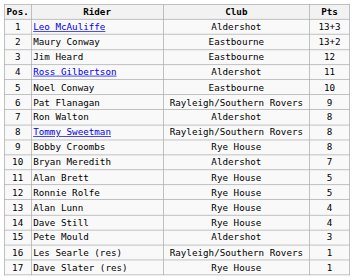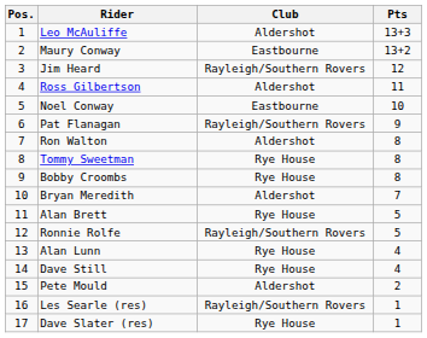 <table class=wikitable>
 <tr>
 <th width=25px>Pos.</th>
 <th width=180px>Rider</th>
 <th width=200px>Club</th>
 <th width=50px>Pts</th>
 </tr>
 <tr align=center >
 <td>1</td>
 <td align=left><a href='#'>Leo McAuliffe</a></td>
 <td>Aldershot</td>
 <td>13+3</td>
 </tr>
 <tr align=center>
 <td>2</td>
 <td align=left>Maury Conway</td>
 <td>Eastbourne</td>
 <td>13+2</td>
 </tr>
 <tr align=center>
 <td>3</td>
 <td align=left>Jim Heard</td>
-<td>Eastbourne</td>
+<td>Rayleigh/Southern Rovers</td>
 <td>12</td>
 </tr>
 <tr align=center>
 <td>4</td>
 <td align=left><a href='#'>Ross Gilbertson</a></td>
 <td>Aldershot</td>
 <td>11</td>
 </tr>
 <tr align=center>
 <td>5</td>
 <td align=left>Noel Conway</td>
 <td>Eastbourne</td>
 <td>10</td>
 </tr>
 <tr align=center>
 <td>6</td>
 <td align=left>Pat Flanagan</td>
 <td>Rayleigh/Southern Rovers</td>
 <td>9</td>
 </tr>
 <tr align=center>
 <td>7</td>
 <td align=left>Ron Walton</td>
 <td>Aldershot</td>
 <td>8</td>
 </tr>
 <tr align=center>
 <td>8</td>
 <td align=left><a href='#'>Tommy Sweetman</a></td>
-<td>Rayleigh/Southern Rovers</td>
+<td>Rye House</td>
 <td>8</td>
 </tr>
 <tr align=center>
 <td>9</td>
 <td align=left>Bobby Croombs</td>
 <td>Rye House</td>
 <td>8</td>
 </tr>
 <tr align=center>
 <td>10</td>
 <td align=left>Bryan Meredith</td>
 <td>Aldershot</td>
 <td>7</td>
 </tr>
 <tr align=center>
 <td>11</td>
 <td align=left>Alan Brett</td>
 <td>Rye House</td>
 <td>5</td>
 </tr>
 <tr align=center>
 <td>12</td>
 <td align=left>Ronnie Rolfe</td>
-<td>Rye House</td>
+<td>Rayleigh/Southern Rovers</td>
 <td>5</td>
 </tr>
 <tr align=center>
 <td>13</td>
 <td align=left>Alan Lunn</td>
 <td>Rye House</td>
 <td>4</td>
 </tr>
 <tr align=center>
 <td>14</td>
 <td align=left>Dave Still</td>
 <td>Rye House</td>
 <td>4</td>
 </tr>
 <tr align=center>
 <td>15</td>
 <td align=left>Pete Mould</td>
 <td>Aldershot</td>
-<td>3</td>
+<td>2</td>
 </tr>
 <tr align=center>
 <td>16</td>
 <td align=left>Les Searle (res)</td>
 <td>Rayleigh/Southern Rovers</td>
 <td>1</td>
 </tr>
 <tr align=center>
 <td>17</td>
 <td align=left>Dave Slater (res)</td>
 <td>Rye House</td>
 <td>1</td>
 </tr>
 </table>
